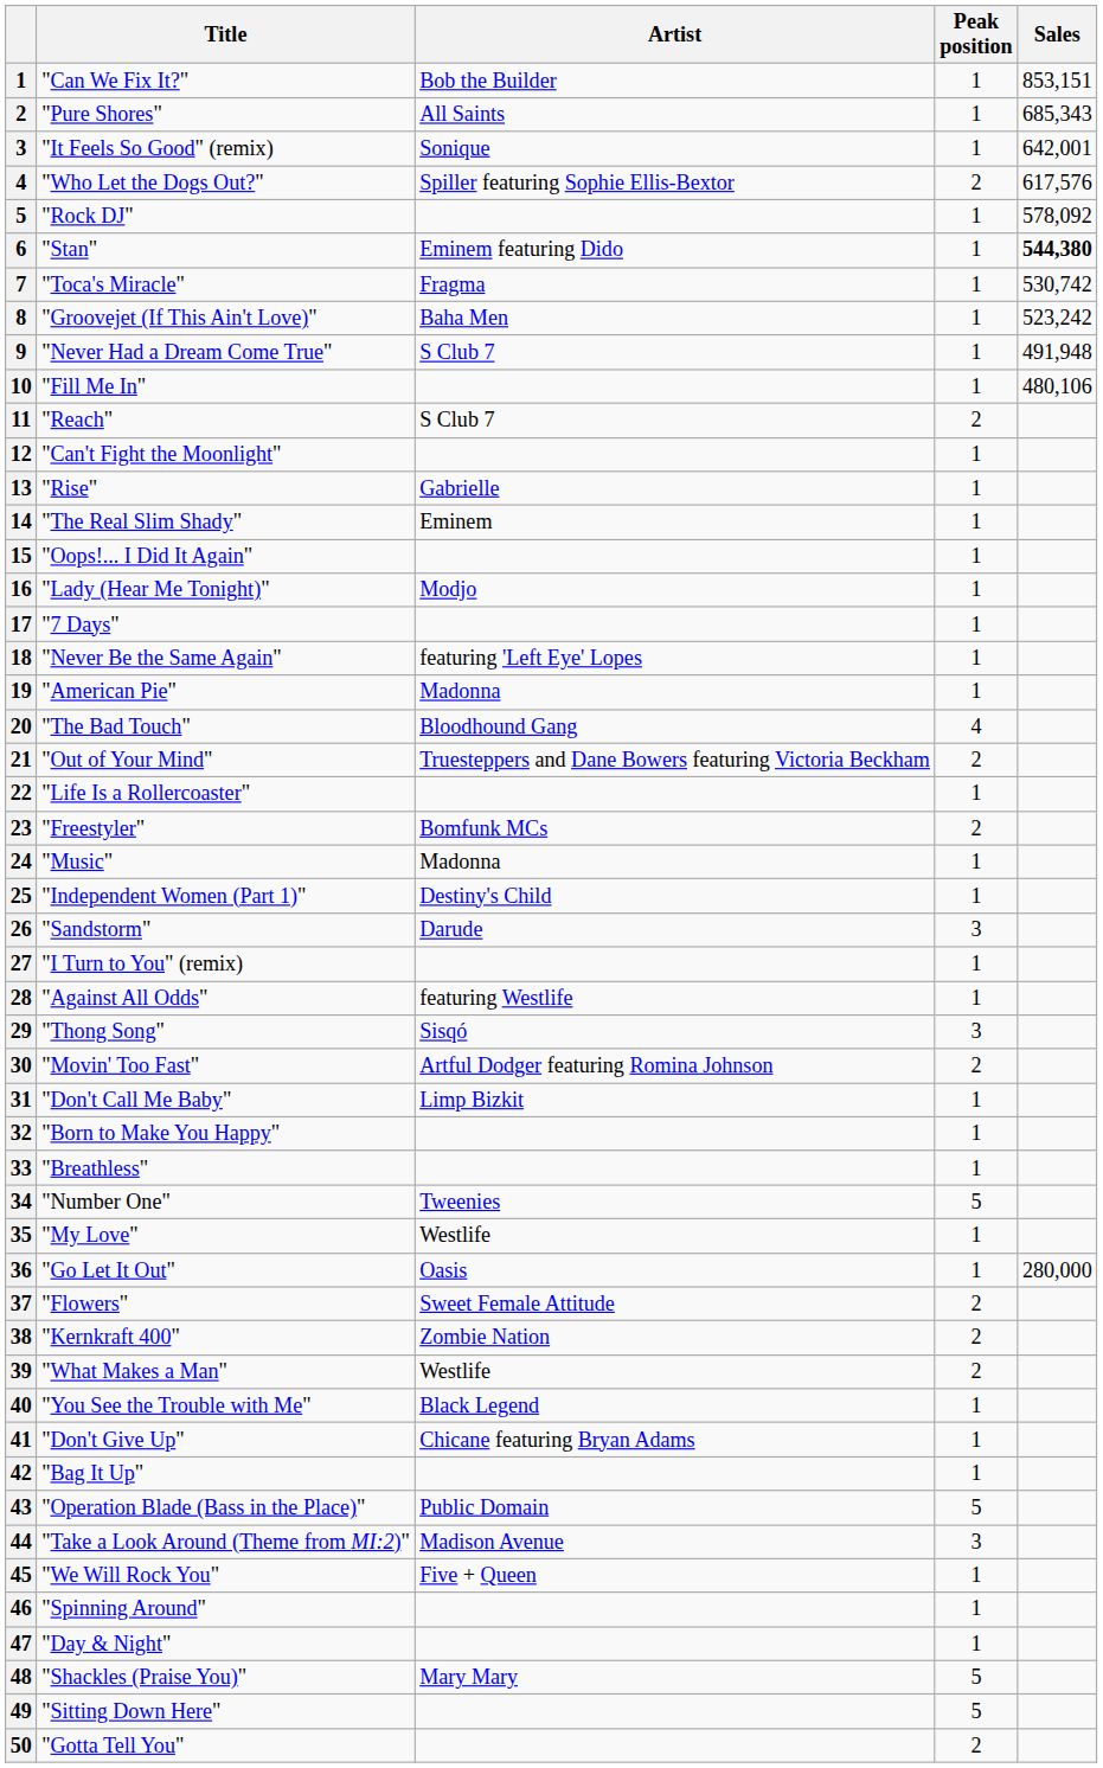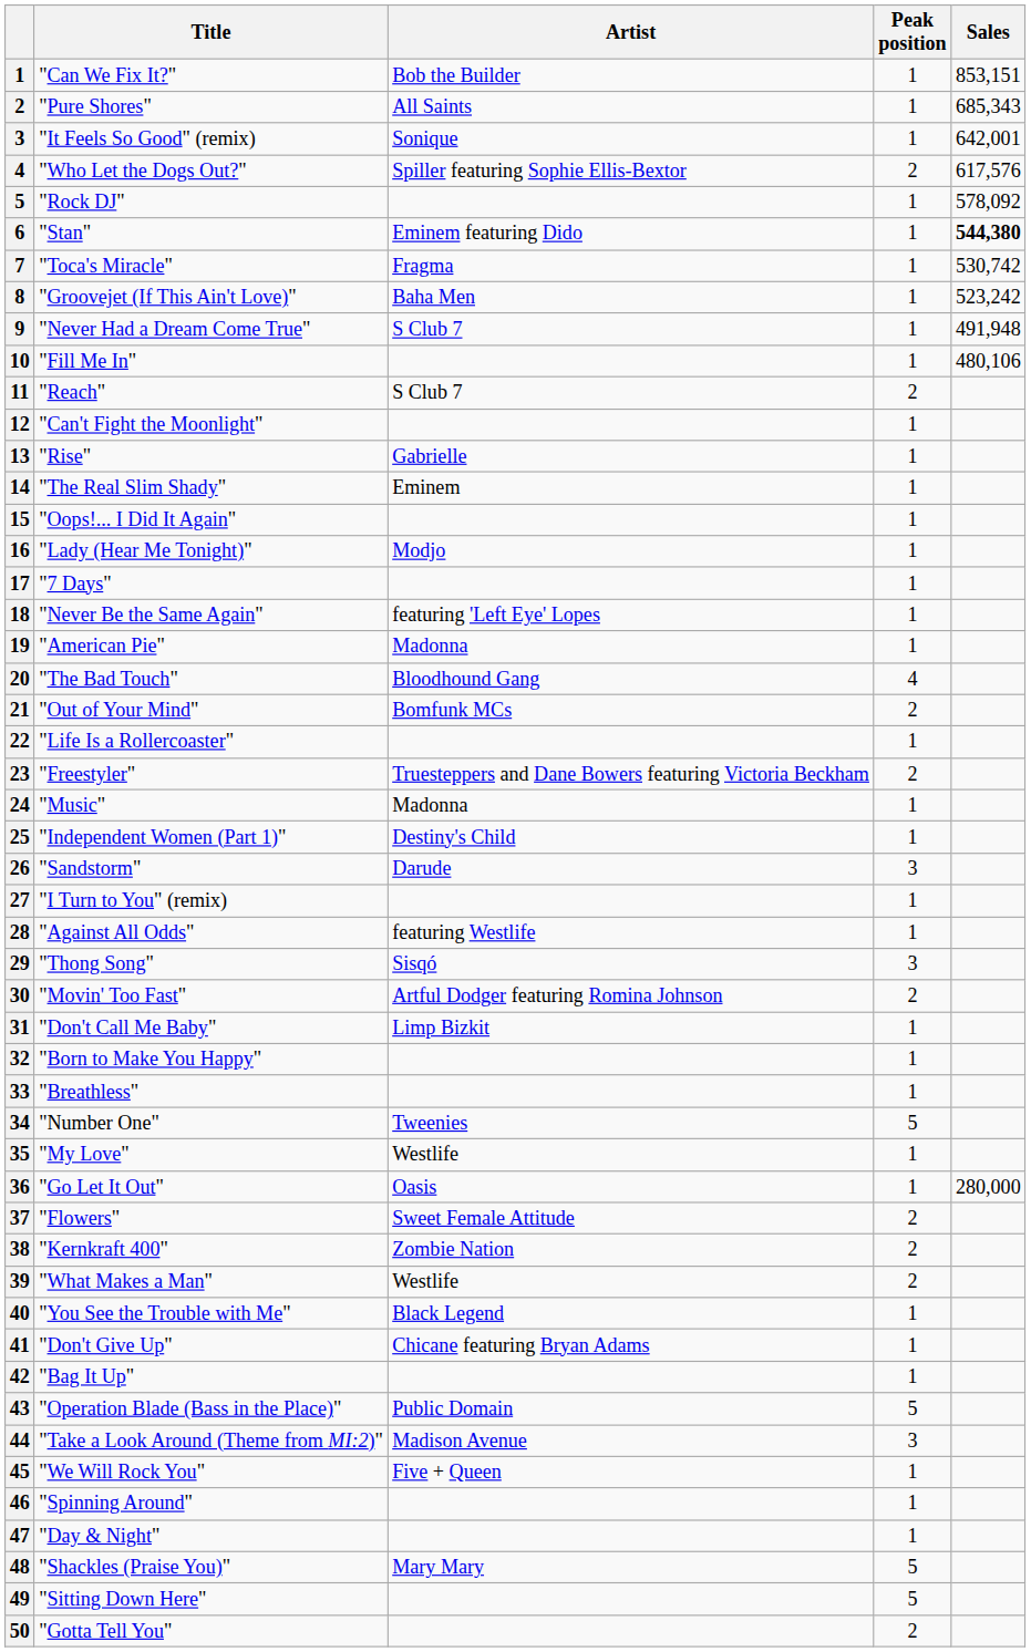 <table class="wikitable sortable plainrowheaders">
 <tr>
 <th scope=col></th>
 <th scope=col>Title</th>
 <th scope=col>Artist</th>
 <th scope=col>Peak<br>position</th>
 <th scope=col>Sales</th>
 </tr>
 <tr>
 <th scope=row style="text-align:center;">1</th>
 <td>"<a href='#'>Can We Fix It?</a>"</td>
 <td><a href='#'>Bob the Builder</a></td>
 <td align="center">1</td>
 <td align="right">853,151</td>
 </tr>
 <tr>
 <th scope=row style="text-align:center;">2</th>
 <td>"<a href='#'>Pure Shores</a>"</td>
 <td><a href='#'>All Saints</a></td>
 <td align="center">1</td>
 <td align="right">685,343</td>
 </tr>
 <tr>
 <th scope=row style="text-align:center;">3</th>
 <td>"<a href='#'>It Feels So Good</a>" (remix)</td>
 <td><a href='#'>Sonique</a></td>
 <td align="center">1</td>
 <td align="right">642,001</td>
 </tr>
 <tr>
 <th scope=row style="text-align:center;">4</th>
 <td>"<a href='#'>Who Let the Dogs Out?</a>"</td>
 <td><a href='#'>Spiller</a> featuring <a href='#'>Sophie Ellis-Bextor</a></td>
 <td align="center">2</td>
 <td align="right">617,576</td>
 </tr>
 <tr>
 <th scope=row style="text-align:center;">5</th>
 <td>"<a href='#'>Rock DJ</a>"</td>
 <td></td>
 <td align="center">1</td>
 <td align="right">578,092</td>
 </tr>
 <tr>
 <th scope=row style="text-align:center;">6</th>
 <td>"<a href='#'>Stan</a>"</td>
 <td><a href='#'>Eminem</a> featuring <a href='#'>Dido</a></td>
 <td align="center">1</td>
 <td align="right"><strong>544,380</strong></td>
 </tr>
 <tr>
 <th scope=row style="text-align:center;">7</th>
 <td>"<a href='#'>Toca's Miracle</a>"</td>
 <td><a href='#'>Fragma</a></td>
 <td align="center">1</td>
 <td align="right">530,742</td>
 </tr>
 <tr>
 <th scope=row style="text-align:center;">8</th>
 <td>"<a href='#'>Groovejet (If This Ain't Love)</a>"</td>
 <td><a href='#'>Baha Men</a></td>
 <td align="center">1</td>
 <td align="right">523,242</td>
 </tr>
 <tr>
 <th scope=row style="text-align:center;">9</th>
 <td>"<a href='#'>Never Had a Dream Come True</a>"</td>
 <td><a href='#'>S Club 7</a></td>
 <td align="center">1</td>
 <td align="right">491,948</td>
 </tr>
 <tr>
 <th scope=row style="text-align:center;">10</th>
 <td>"<a href='#'>Fill Me In</a>"</td>
 <td></td>
 <td align="center">1</td>
 <td align="right">480,106</td>
 </tr>
 <tr>
 <th scope=row style="text-align:center;">11</th>
 <td>"<a href='#'>Reach</a>"</td>
 <td>S Club 7</td>
 <td align="center">2</td>
 <td></td>
 </tr>
 <tr>
 <th scope=row style="text-align:center;">12</th>
 <td>"<a href='#'>Can't Fight the Moonlight</a>"</td>
 <td></td>
 <td align="center">1</td>
 <td></td>
 </tr>
 <tr>
 <th scope=row style="text-align:center;">13</th>
 <td>"<a href='#'>Rise</a>"</td>
 <td><a href='#'>Gabrielle</a></td>
 <td align="center">1</td>
 <td></td>
 </tr>
 <tr>
 <th scope=row style="text-align:center;">14</th>
 <td>"<a href='#'>The Real Slim Shady</a>"</td>
 <td>Eminem</td>
 <td align="center">1</td>
 <td></td>
 </tr>
 <tr>
 <th scope=row style="text-align:center;">15</th>
 <td>"<a href='#'>Oops!... I Did It Again</a>"</td>
 <td></td>
 <td align="center">1</td>
 <td></td>
 </tr>
 <tr>
 <th scope=row style="text-align:center;">16</th>
 <td>"<a href='#'>Lady (Hear Me Tonight)</a>"</td>
 <td><a href='#'>Modjo</a></td>
 <td align="center">1</td>
 <td></td>
 </tr>
 <tr>
 <th scope=row style="text-align:center;">17</th>
 <td>"<a href='#'>7 Days</a>"</td>
 <td></td>
 <td align="center">1</td>
 <td></td>
 </tr>
 <tr>
 <th scope=row style="text-align:center;">18</th>
 <td>"<a href='#'>Never Be the Same Again</a>"</td>
 <td> featuring <a href='#'>'Left Eye' Lopes</a></td>
 <td align="center">1</td>
 <td></td>
 </tr>
 <tr>
 <th scope=row style="text-align:center;">19</th>
 <td>"<a href='#'>American Pie</a>"</td>
 <td><a href='#'>Madonna</a></td>
 <td align="center">1</td>
 <td></td>
 </tr>
 <tr>
 <th scope=row style="text-align:center;">20</th>
 <td>"<a href='#'>The Bad Touch</a>"</td>
 <td><a href='#'>Bloodhound Gang</a></td>
 <td align="center">4</td>
 <td></td>
 </tr>
 <tr>
 <th scope=row style="text-align:center;">21</th>
 <td>"<a href='#'>Out of Your Mind</a>"</td>
-<td><a href='#'>Truesteppers</a> and <a href='#'>Dane Bowers</a> featuring <a href='#'>Victoria Beckham</a></td>
+<td><a href='#'>Bomfunk MCs</a></td>
 <td align="center">2</td>
 <td></td>
 </tr>
 <tr>
 <th scope=row style="text-align:center;">22</th>
 <td>"<a href='#'>Life Is a Rollercoaster</a>"</td>
 <td></td>
 <td align="center">1</td>
 <td></td>
 </tr>
 <tr>
 <th scope=row style="text-align:center;">23</th>
 <td>"<a href='#'>Freestyler</a>"</td>
-<td><a href='#'>Bomfunk MCs</a></td>
+<td><a href='#'>Truesteppers</a> and <a href='#'>Dane Bowers</a> featuring <a href='#'>Victoria Beckham</a></td>
 <td align="center">2</td>
 <td></td>
 </tr>
 <tr>
 <th scope=row style="text-align:center;">24</th>
 <td>"<a href='#'>Music</a>"</td>
 <td>Madonna</td>
 <td align="center">1</td>
 <td></td>
 </tr>
 <tr>
 <th scope=row style="text-align:center;">25</th>
 <td>"<a href='#'>Independent Women (Part 1)</a>"</td>
 <td><a href='#'>Destiny's Child</a></td>
 <td align="center">1</td>
 <td></td>
 </tr>
 <tr>
 <th scope=row style="text-align:center;">26</th>
 <td>"<a href='#'>Sandstorm</a>"</td>
 <td><a href='#'>Darude</a></td>
 <td align="center">3</td>
 <td></td>
 </tr>
 <tr>
 <th scope=row style="text-align:center;">27</th>
 <td>"<a href='#'>I Turn to You</a>" (remix)</td>
 <td></td>
 <td align="center">1</td>
 <td></td>
 </tr>
 <tr>
 <th scope=row style="text-align:center;">28</th>
 <td>"<a href='#'>Against All Odds</a>"</td>
 <td> featuring <a href='#'>Westlife</a></td>
 <td align="center">1</td>
 <td></td>
 </tr>
 <tr>
 <th scope=row style="text-align:center;">29</th>
 <td>"<a href='#'>Thong Song</a>"</td>
 <td><a href='#'>Sisqó</a></td>
 <td align="center">3</td>
 <td></td>
 </tr>
 <tr>
 <th scope=row style="text-align:center;">30</th>
 <td>"<a href='#'>Movin' Too Fast</a>"</td>
 <td><a href='#'>Artful Dodger</a> featuring <a href='#'>Romina Johnson</a></td>
 <td align="center">2</td>
 <td></td>
 </tr>
 <tr>
 <th scope=row style="text-align:center;">31</th>
 <td>"<a href='#'>Don't Call Me Baby</a>"</td>
 <td><a href='#'>Limp Bizkit</a></td>
 <td align="center">1</td>
 <td></td>
 </tr>
 <tr>
 <th scope=row style="text-align:center;">32</th>
 <td>"<a href='#'>Born to Make You Happy</a>"</td>
 <td></td>
 <td align="center">1</td>
 <td></td>
 </tr>
 <tr>
 <th scope=row style="text-align:center;">33</th>
 <td>"<a href='#'>Breathless</a>"</td>
 <td></td>
 <td align="center">1</td>
 <td></td>
 </tr>
 <tr>
 <th scope=row style="text-align:center;">34</th>
 <td>"Number One"</td>
 <td><a href='#'>Tweenies</a></td>
 <td align="center">5</td>
 <td></td>
 </tr>
 <tr>
 <th scope=row style="text-align:center;">35</th>
 <td>"<a href='#'>My Love</a>"</td>
 <td>Westlife</td>
 <td align="center">1</td>
 <td></td>
 </tr>
 <tr>
 <th scope=row style="text-align:center;">36</th>
 <td>"<a href='#'>Go Let It Out</a>"</td>
 <td><a href='#'>Oasis</a></td>
 <td align="center">1</td>
 <td align="right">280,000</td>
 </tr>
 <tr>
 <th scope=row style="text-align:center;">37</th>
 <td>"<a href='#'>Flowers</a>"</td>
 <td><a href='#'>Sweet Female Attitude</a></td>
 <td align="center">2</td>
 <td></td>
 </tr>
 <tr>
 <th scope=row style="text-align:center;">38</th>
 <td>"<a href='#'>Kernkraft 400</a>"</td>
 <td><a href='#'>Zombie Nation</a></td>
 <td align="center">2</td>
 <td></td>
 </tr>
 <tr>
 <th scope=row style="text-align:center;">39</th>
 <td>"<a href='#'>What Makes a Man</a>"</td>
 <td>Westlife</td>
 <td align="center">2</td>
 <td></td>
 </tr>
 <tr>
 <th scope=row style="text-align:center;">40</th>
 <td>"<a href='#'>You See the Trouble with Me</a>"</td>
 <td><a href='#'>Black Legend</a></td>
 <td align="center">1</td>
 <td></td>
 </tr>
 <tr>
 <th scope=row style="text-align:center;">41</th>
 <td>"<a href='#'>Don't Give Up</a>"</td>
 <td><a href='#'>Chicane</a> featuring <a href='#'>Bryan Adams</a></td>
 <td align="center">1</td>
 <td></td>
 </tr>
 <tr>
 <th scope=row style="text-align:center;">42</th>
 <td>"<a href='#'>Bag It Up</a>"</td>
 <td></td>
 <td align="center">1</td>
 <td></td>
 </tr>
 <tr>
 <th scope=row style="text-align:center;">43</th>
 <td>"<a href='#'>Operation Blade (Bass in the Place)</a>"</td>
 <td><a href='#'>Public Domain</a></td>
 <td align="center">5</td>
 <td></td>
 </tr>
 <tr>
 <th scope=row style="text-align:center;">44</th>
 <td>"<a href='#'>Take a Look Around (Theme from <em>MI:2</em>)</a>"</td>
 <td><a href='#'>Madison Avenue</a></td>
 <td align="center">3</td>
 <td></td>
 </tr>
 <tr>
 <th scope=row style="text-align:center;">45</th>
 <td>"<a href='#'>We Will Rock You</a>"</td>
 <td><a href='#'>Five</a> + <a href='#'>Queen</a></td>
 <td align="center">1</td>
 <td></td>
 </tr>
 <tr>
 <th scope=row style="text-align:center;">46</th>
 <td>"<a href='#'>Spinning Around</a>"</td>
 <td></td>
 <td align="center">1</td>
 <td></td>
 </tr>
 <tr>
 <th scope=row style="text-align:center;">47</th>
 <td>"<a href='#'>Day & Night</a>"</td>
 <td></td>
 <td align="center">1</td>
 <td></td>
 </tr>
 <tr>
 <th scope=row style="text-align:center;">48</th>
 <td>"<a href='#'>Shackles (Praise You)</a>"</td>
 <td><a href='#'>Mary Mary</a></td>
 <td align="center">5</td>
 <td></td>
 </tr>
 <tr>
 <th scope=row style="text-align:center;">49</th>
 <td>"<a href='#'>Sitting Down Here</a>"</td>
 <td></td>
 <td align="center">5</td>
 <td></td>
 </tr>
 <tr>
 <th scope=row style="text-align:center;">50</th>
 <td>"<a href='#'>Gotta Tell You</a>"</td>
 <td></td>
 <td align="center">2</td>
 <td></td>
 </tr>
 </table>
